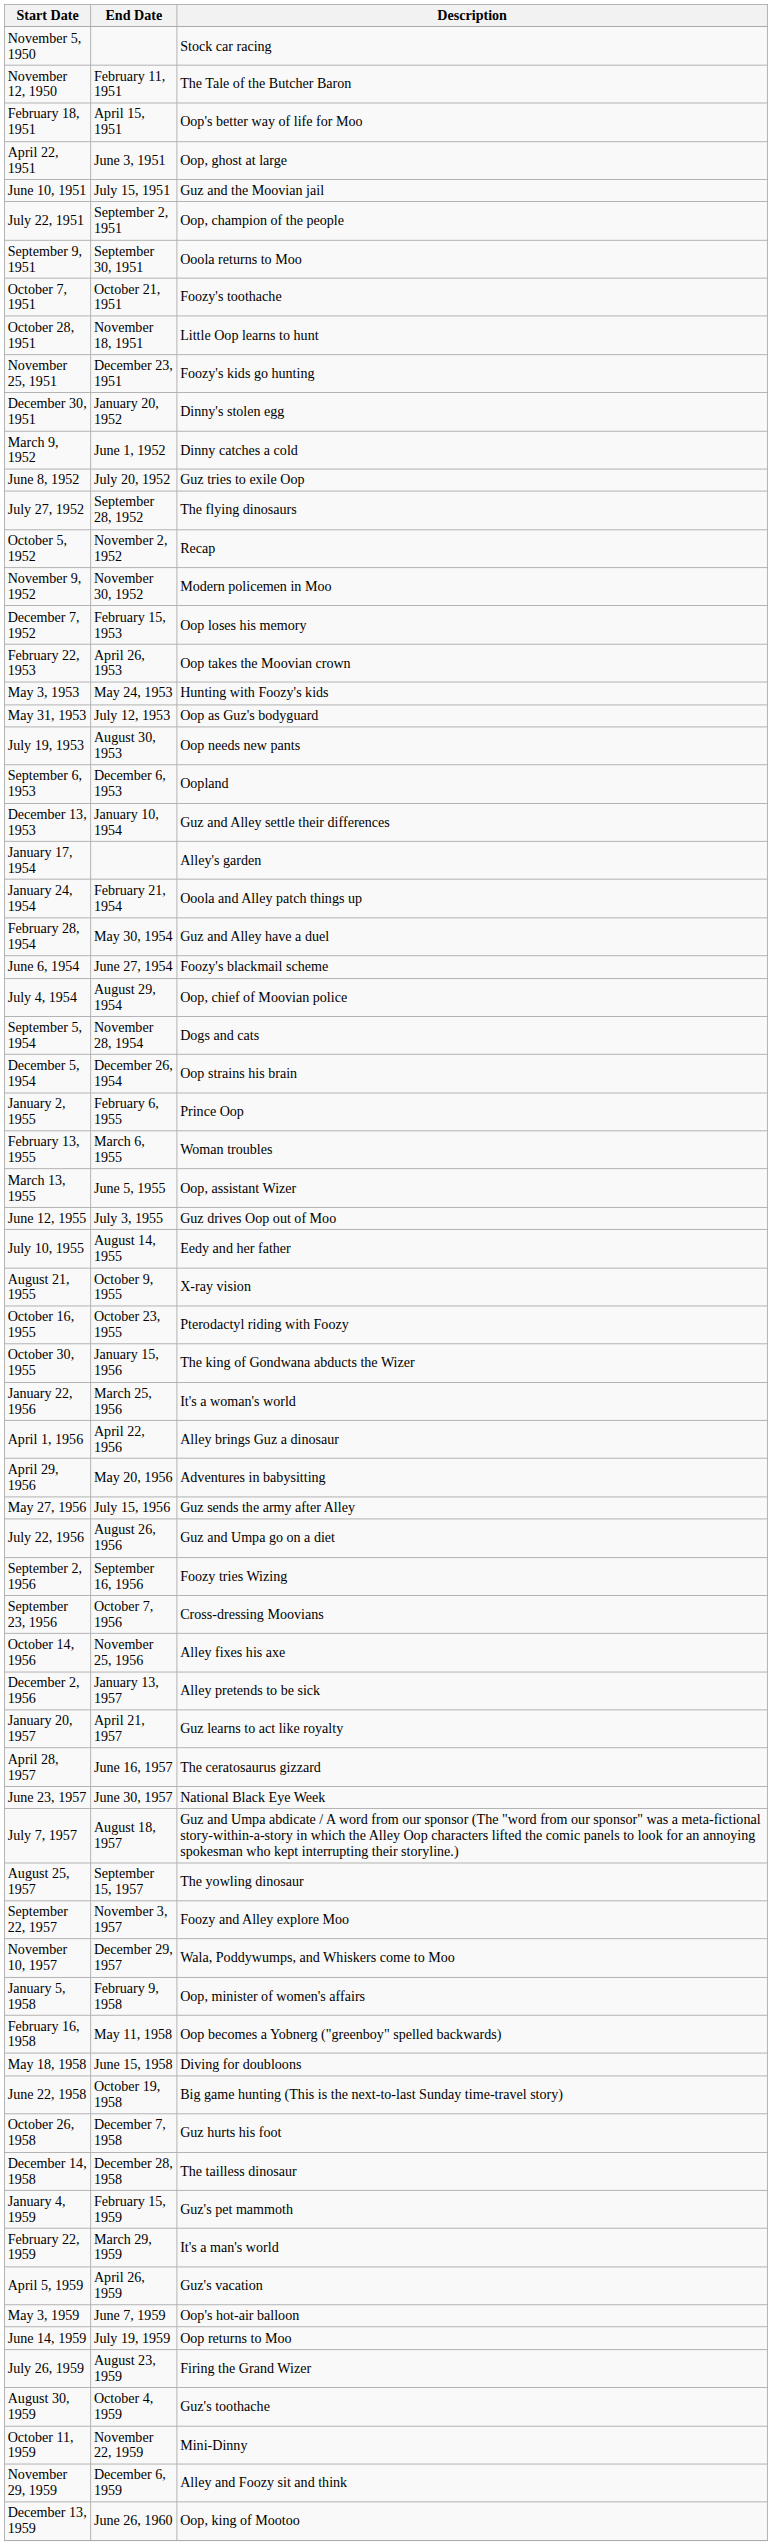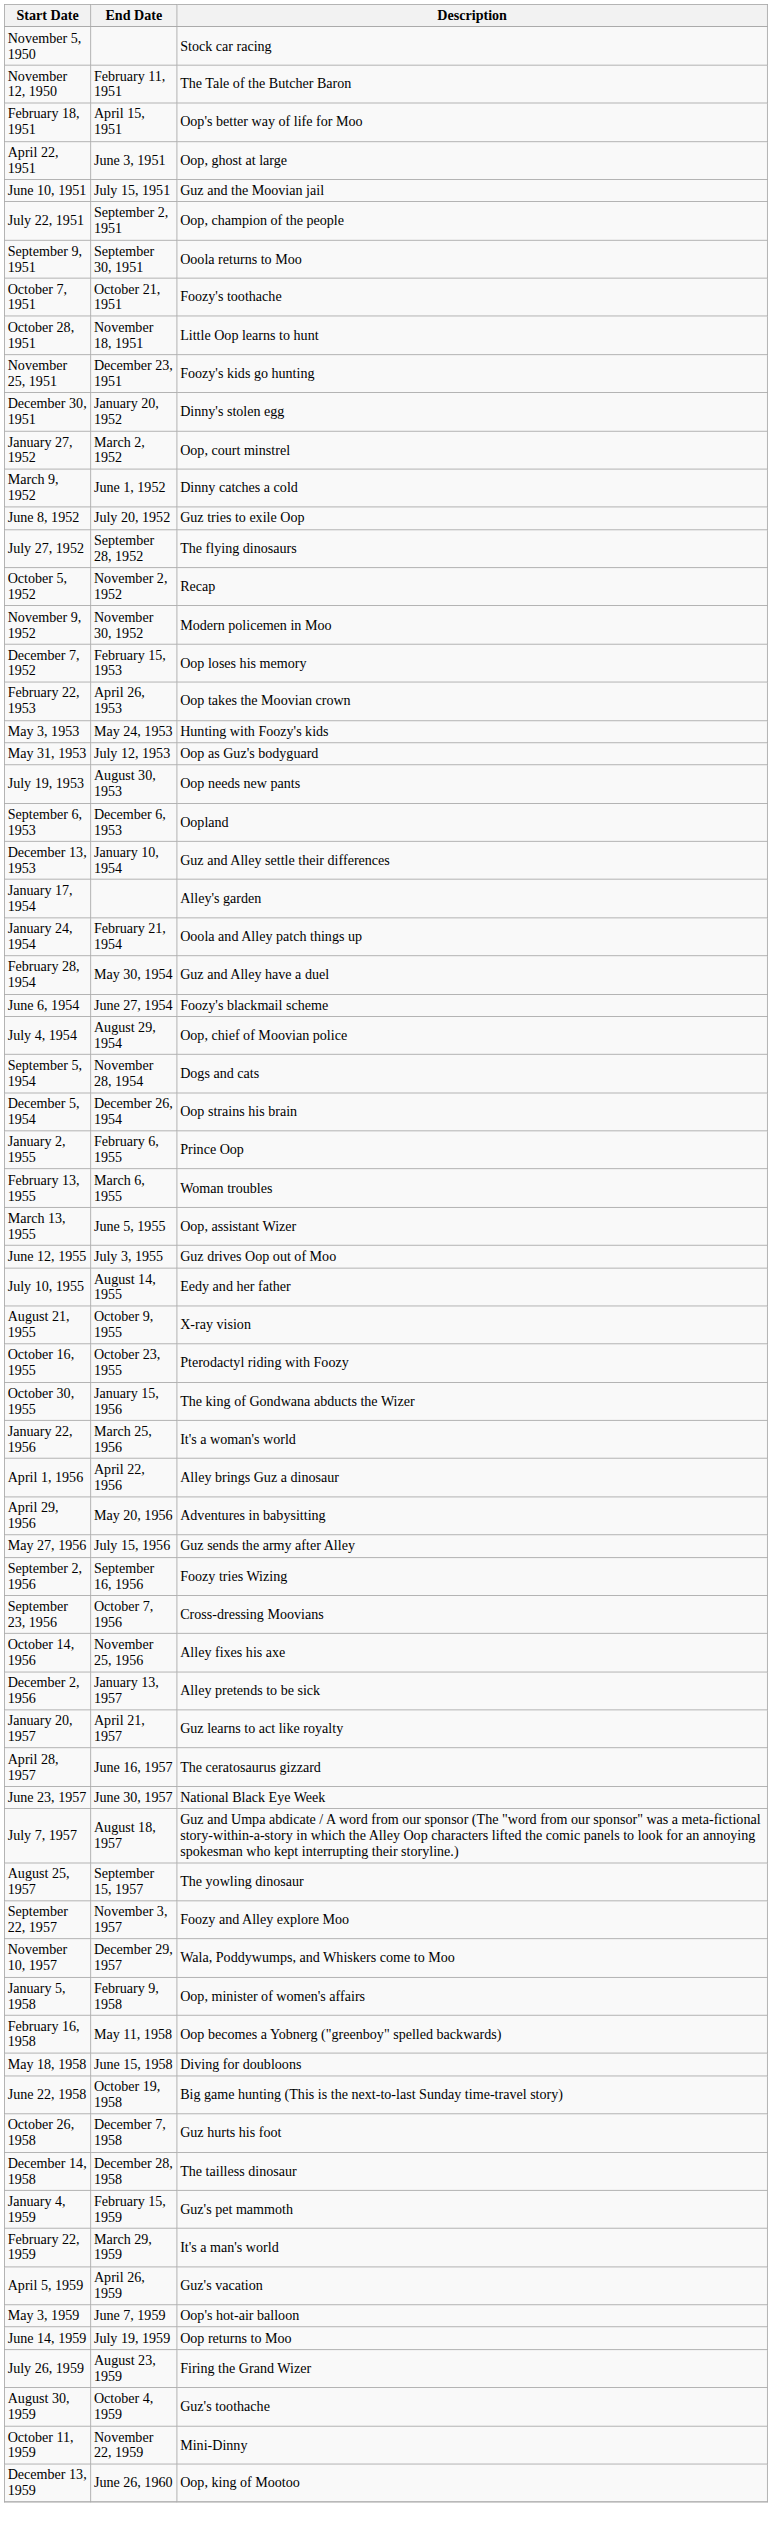 <table class="wikitable">
 <tr>
 <th>Start Date</th>
 <th>End Date</th>
 <th>Description</th>
 </tr>
 <tr>
 </tr>
 <tr>
 <td>November 5, 1950</td>
 <td></td>
 <td>Stock car racing</td>
 </tr>
 <tr>
 <td>November 12, 1950</td>
 <td>February 11, 1951</td>
 <td>The Tale of the Butcher Baron</td>
 </tr>
 <tr>
 <td>February 18, 1951</td>
 <td>April 15, 1951</td>
 <td>Oop's better way of life for Moo</td>
 </tr>
 <tr>
 <td>April 22, 1951</td>
 <td>June 3, 1951</td>
 <td>Oop, ghost at large</td>
 </tr>
 <tr>
 <td>June 10, 1951</td>
 <td>July 15, 1951</td>
 <td>Guz and the Moovian jail</td>
 </tr>
 <tr>
 <td>July 22, 1951</td>
 <td>September 2, 1951</td>
 <td>Oop, champion of the people</td>
 </tr>
 <tr>
 <td>September 9, 1951</td>
 <td>September 30, 1951</td>
 <td>Ooola returns to Moo</td>
 </tr>
 <tr>
 <td>October 7, 1951</td>
 <td>October 21, 1951</td>
 <td>Foozy's toothache</td>
 </tr>
 <tr>
 <td>October 28, 1951</td>
 <td>November 18, 1951</td>
 <td>Little Oop learns to hunt</td>
 </tr>
 <tr>
 <td>November 25, 1951</td>
 <td>December 23, 1951</td>
 <td>Foozy's kids go hunting</td>
 </tr>
 <tr>
 <td>December 30, 1951</td>
 <td>January 20, 1952</td>
 <td>Dinny's stolen egg</td>
+</tr>
+<tr>
+<td>January 27, 1952</td>
+<td>March 2, 1952</td>
+<td>Oop, court minstrel</td>
 </tr>
 <tr>
 <td>March 9, 1952</td>
 <td>June 1, 1952</td>
 <td>Dinny catches a cold</td>
 </tr>
 <tr>
 <td>June 8, 1952</td>
 <td>July 20, 1952</td>
 <td>Guz tries to exile Oop</td>
 </tr>
 <tr>
 <td>July 27, 1952</td>
 <td>September 28, 1952</td>
 <td>The flying dinosaurs</td>
 </tr>
 <tr>
 <td>October 5, 1952</td>
 <td>November 2, 1952</td>
 <td>Recap</td>
 </tr>
 <tr>
 <td>November 9, 1952</td>
 <td>November 30, 1952</td>
 <td>Modern policemen in Moo</td>
 </tr>
 <tr>
 <td>December 7, 1952</td>
 <td>February 15, 1953</td>
 <td>Oop loses his memory</td>
 </tr>
 <tr>
 <td>February 22, 1953</td>
 <td>April 26, 1953</td>
 <td>Oop takes the Moovian crown</td>
 </tr>
 <tr>
 <td>May 3, 1953</td>
 <td>May 24, 1953</td>
 <td>Hunting with Foozy's kids</td>
 </tr>
 <tr>
 <td>May 31, 1953</td>
 <td>July 12, 1953</td>
 <td>Oop as Guz's bodyguard</td>
 </tr>
 <tr>
 <td>July 19, 1953</td>
 <td>August 30, 1953</td>
 <td>Oop needs new pants</td>
 </tr>
 <tr>
 <td>September 6, 1953</td>
 <td>December 6, 1953</td>
 <td>Oopland</td>
 </tr>
 <tr>
 <td>December 13, 1953</td>
 <td>January 10, 1954</td>
 <td>Guz and Alley settle their differences</td>
 </tr>
 <tr>
 <td>January 17, 1954</td>
 <td></td>
 <td>Alley's garden</td>
 </tr>
 <tr>
 <td>January 24, 1954</td>
 <td>February 21, 1954</td>
 <td>Ooola and Alley patch things up</td>
 </tr>
 <tr>
 <td>February 28, 1954</td>
 <td>May 30, 1954</td>
 <td>Guz and Alley have a duel</td>
 </tr>
 <tr>
 <td>June 6, 1954</td>
 <td>June 27, 1954</td>
 <td>Foozy's blackmail scheme</td>
 </tr>
 <tr>
 <td>July 4, 1954</td>
 <td>August 29, 1954</td>
 <td>Oop, chief of Moovian police</td>
 </tr>
 <tr>
 <td>September 5, 1954</td>
 <td>November 28, 1954</td>
 <td>Dogs and cats</td>
 </tr>
 <tr>
 <td>December 5, 1954</td>
 <td>December 26, 1954</td>
 <td>Oop strains his brain</td>
 </tr>
 <tr>
 <td>January 2, 1955</td>
 <td>February 6, 1955</td>
 <td>Prince Oop</td>
 </tr>
 <tr>
 <td>February 13, 1955</td>
 <td>March 6, 1955</td>
 <td>Woman troubles</td>
 </tr>
 <tr>
 <td>March 13, 1955</td>
 <td>June 5, 1955</td>
 <td>Oop, assistant Wizer</td>
 </tr>
 <tr>
 <td>June 12, 1955</td>
 <td>July 3, 1955</td>
 <td>Guz drives Oop out of Moo</td>
 </tr>
 <tr>
 <td>July 10, 1955</td>
 <td>August 14, 1955</td>
 <td>Eedy and her father</td>
 </tr>
 <tr>
 <td>August 21, 1955</td>
 <td>October 9, 1955</td>
 <td>X-ray vision</td>
 </tr>
 <tr>
 <td>October 16, 1955</td>
 <td>October 23, 1955</td>
 <td>Pterodactyl riding with Foozy</td>
 </tr>
 <tr>
 <td>October 30, 1955</td>
 <td>January 15, 1956</td>
 <td>The king of Gondwana abducts the Wizer</td>
 </tr>
 <tr>
 <td>January 22, 1956</td>
 <td>March 25, 1956</td>
 <td>It's a woman's world</td>
 </tr>
 <tr>
 <td>April 1, 1956</td>
 <td>April 22, 1956</td>
 <td>Alley brings Guz a dinosaur</td>
 </tr>
 <tr>
 <td>April 29, 1956</td>
 <td>May 20, 1956</td>
 <td>Adventures in babysitting</td>
 </tr>
 <tr>
 <td>May 27, 1956</td>
 <td>July 15, 1956</td>
 <td>Guz sends the army after Alley</td>
 </tr>
 <tr>
-<td>July 22, 1956</td>
-<td>August 26, 1956</td>
-<td>Guz and Umpa go on a diet</td>
-</tr>
-<tr>
 <td>September 2, 1956</td>
 <td>September 16, 1956</td>
 <td>Foozy tries Wizing</td>
 </tr>
 <tr>
 <td>September 23, 1956</td>
 <td>October 7, 1956</td>
 <td>Cross-dressing Moovians</td>
 </tr>
 <tr>
 <td>October 14, 1956</td>
 <td>November 25, 1956</td>
 <td>Alley fixes his axe</td>
 </tr>
 <tr>
 <td>December 2, 1956</td>
 <td>January 13, 1957</td>
 <td>Alley pretends to be sick</td>
 </tr>
 <tr>
 <td>January 20, 1957</td>
 <td>April 21, 1957</td>
 <td>Guz learns to act like royalty</td>
 </tr>
 <tr>
 <td>April 28, 1957</td>
 <td>June 16, 1957</td>
 <td>The ceratosaurus gizzard</td>
 </tr>
 <tr>
 <td>June 23, 1957</td>
 <td>June 30, 1957</td>
 <td>National Black Eye Week</td>
 </tr>
 <tr>
 <td>July 7, 1957</td>
 <td>August 18, 1957</td>
 <td>Guz and Umpa abdicate / A word from our sponsor (The "word from our sponsor" was a meta-fictional story-within-a-story in which the Alley Oop characters lifted the comic panels to look for an annoying spokesman who kept interrupting their storyline.)</td>
 </tr>
 <tr>
 <td>August 25, 1957</td>
 <td>September 15, 1957</td>
 <td>The yowling dinosaur</td>
 </tr>
 <tr>
 <td>September 22, 1957</td>
 <td>November 3, 1957</td>
 <td>Foozy and Alley explore Moo</td>
 </tr>
 <tr>
 <td>November 10, 1957</td>
 <td>December 29, 1957</td>
 <td>Wala, Poddywumps, and Whiskers come to Moo</td>
 </tr>
 <tr>
 <td>January 5, 1958</td>
 <td>February 9, 1958</td>
 <td>Oop, minister of women's affairs</td>
 </tr>
 <tr>
 <td>February 16, 1958</td>
 <td>May 11, 1958</td>
 <td>Oop becomes a Yobnerg ("greenboy" spelled backwards)</td>
 </tr>
 <tr>
 <td>May 18, 1958</td>
 <td>June 15, 1958</td>
 <td>Diving for doubloons</td>
 </tr>
 <tr>
 <td>June 22, 1958</td>
 <td>October 19, 1958</td>
 <td>Big game hunting (This is the next-to-last Sunday time-travel story)</td>
 </tr>
 <tr>
 <td>October 26, 1958</td>
 <td>December 7, 1958</td>
 <td>Guz hurts his foot</td>
 </tr>
 <tr>
 <td>December 14, 1958</td>
 <td>December 28, 1958</td>
 <td>The tailless dinosaur</td>
 </tr>
 <tr>
 <td>January 4, 1959</td>
 <td>February 15, 1959</td>
 <td>Guz's pet mammoth</td>
 </tr>
 <tr>
 <td>February 22, 1959</td>
 <td>March 29, 1959</td>
 <td>It's a man's world</td>
 </tr>
 <tr>
 <td>April 5, 1959</td>
 <td>April 26, 1959</td>
 <td>Guz's vacation</td>
 </tr>
 <tr>
 <td>May 3, 1959</td>
 <td>June 7, 1959</td>
 <td>Oop's hot-air balloon</td>
 </tr>
 <tr>
 <td>June 14, 1959</td>
 <td>July 19, 1959</td>
 <td>Oop returns to Moo</td>
 </tr>
 <tr>
 <td>July 26, 1959</td>
 <td>August 23, 1959</td>
 <td>Firing the Grand Wizer</td>
 </tr>
 <tr>
 <td>August 30, 1959</td>
 <td>October 4, 1959</td>
 <td>Guz's toothache</td>
 </tr>
 <tr>
 <td>October 11, 1959</td>
 <td>November 22, 1959</td>
 <td>Mini-Dinny</td>
 </tr>
 <tr>
-<td>November 29, 1959</td>
-<td>December 6, 1959</td>
-<td>Alley and Foozy sit and think</td>
-</tr>
-<tr>
 <td>December 13, 1959</td>
 <td>June 26, 1960</td>
 <td>Oop, king of Mootoo</td>
 </tr>
 <tr>
 </tr>
 </table>
